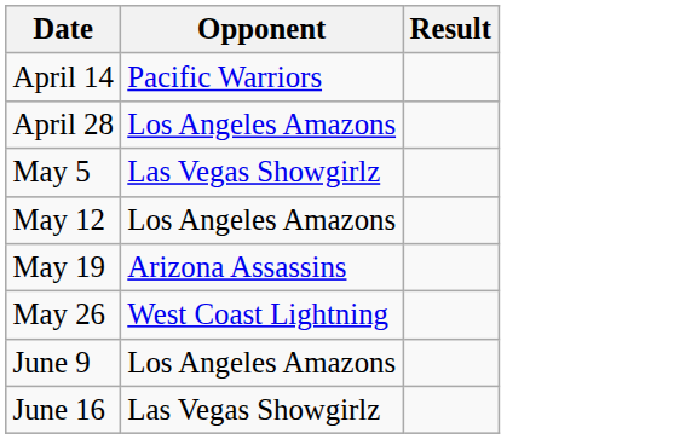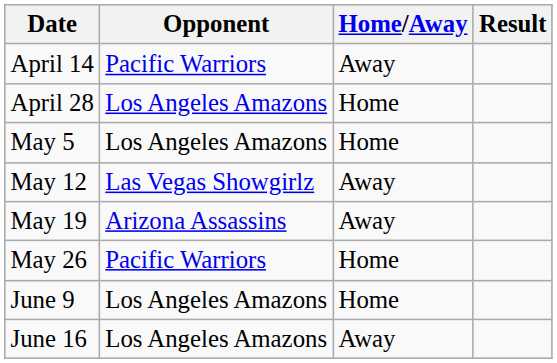 <table class="wikitable">
 <tr>
 <th>Date</th>
 <th>Opponent</th>
+<th><a href='#'>Home</a>/<a href='#'>Away</a></th>
 <th>Result</th>
 </tr>
 <tr>
 <td>April 14</td>
 <td><a href='#'>Pacific Warriors</a></td>
+<td>Away</td>
 <td></td>
 </tr>
 <tr>
 <td>April 28</td>
 <td><a href='#'>Los Angeles Amazons</a></td>
+<td>Home</td>
 <td></td>
 </tr>
 <tr>
 <td>May 5</td>
-<td><a href='#'>Las Vegas Showgirlz</a></td>
+<td>Los Angeles Amazons</td>
+<td>Home</td>
 <td></td>
 </tr>
 <tr>
 <td>May 12</td>
-<td>Los Angeles Amazons</td>
+<td><a href='#'>Las Vegas Showgirlz</a></td>
+<td>Away</td>
 <td></td>
 </tr>
 <tr>
 <td>May 19</td>
 <td><a href='#'>Arizona Assassins</a></td>
+<td>Away</td>
 <td></td>
 </tr>
 <tr>
 <td>May 26</td>
-<td><a href='#'>West Coast Lightning</a></td>
+<td><a href='#'>Pacific Warriors</a></td>
+<td>Home</td>
 <td></td>
 </tr>
 <tr>
 <td>June 9</td>
 <td>Los Angeles Amazons</td>
+<td>Home</td>
 <td></td>
 </tr>
 <tr>
 <td>June 16</td>
-<td>Las Vegas Showgirlz</td>
+<td>Los Angeles Amazons</td>
+<td>Away</td>
 <td></td>
 </tr>
 </table>
